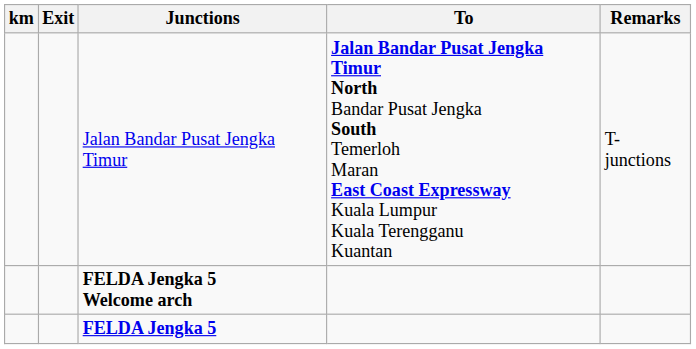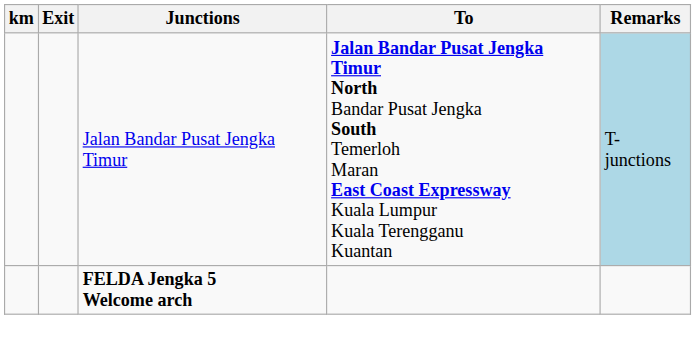 <table class="wikitable">
 <tr>
 <th>km</th>
 <th>Exit</th>
 <th>Junctions</th>
 <th>To</th>
 <th>Remarks</th>
 </tr>
 <tr>
 <td></td>
 <td></td>
 <td><a href='#'>Jalan Bandar Pusat Jengka Timur</a></td>
 <td> <strong><a href='#'>Jalan Bandar Pusat Jengka Timur</a></strong><br><strong>North</strong><br>Bandar Pusat Jengka<br><strong>South</strong><br>Temerloh<br>Maran<br> <strong><a href='#'>East Coast Expressway</a></strong><br>Kuala Lumpur<br>Kuala Terengganu<br>Kuantan</td>
-<td>T-junctions</td>
+<td style="background: lightblue;">T-junctions</td>
 </tr>
 <tr>
 <td></td>
 <td></td>
 <td><strong>FELDA Jengka 5</strong><br><strong>Welcome arch</strong></td>
 <td></td>
 <td></td>
 </tr>
-<tr>
-<td></td>
-<td></td>
-<td><strong><a href='#'>FELDA Jengka 5</a></strong></td>
-<td></td>
-<td></td>
-</tr>
 </table>
